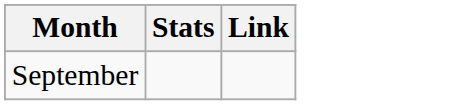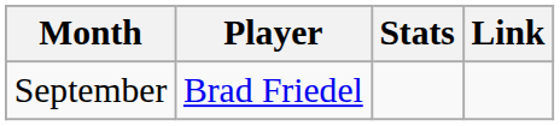 <table class=wikitable>
 <tr>
 <th>Month</th>
+<th>Player</th>
 <th>Stats</th>
 <th>Link</th>
 </tr>
 <tr>
 <td>September</td>
+<td> <a href='#'>Brad Friedel</a></td>
 <td></td>
 <td></td>
 </tr>
 </table>
